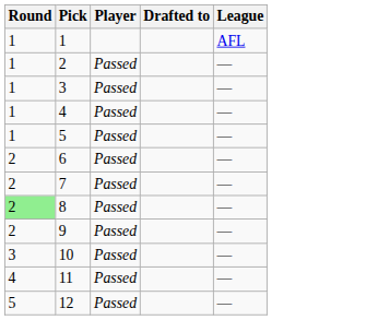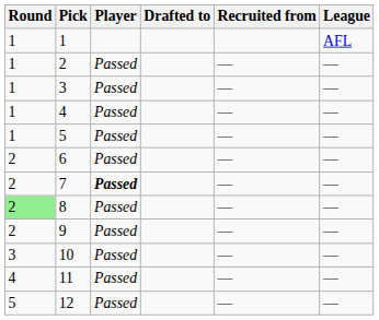 <table class="wikitable sortable">
 <tr>
 <th>Round</th>
 <th>Pick</th>
 <th>Player</th>
 <th>Drafted to</th>
+<th>Recruited from</th>
 <th>League</th>
 </tr>
 <tr>
 <td>1</td>
 <td>1</td>
+<td></td>
 <td></td>
 <td></td>
 <td><a href='#'>AFL</a></td>
 </tr>
 <tr>
 <td>1</td>
 <td>2</td>
 <td><em>Passed</em></td>
 <td></td>
 <td>—</td>
+<td>—</td>
 </tr>
 <tr>
 <td>1</td>
 <td>3</td>
 <td><em>Passed</em></td>
 <td></td>
+<td>—</td>
 <td>—</td>
 </tr>
 <tr>
 <td>1</td>
 <td>4</td>
 <td><em>Passed</em></td>
 <td></td>
 <td>—</td>
+<td>—</td>
 </tr>
 <tr>
 <td>1</td>
 <td>5</td>
 <td><em>Passed</em></td>
 <td></td>
+<td>—</td>
 <td>—</td>
 </tr>
 <tr>
 <td>2</td>
 <td>6</td>
 <td><em>Passed</em></td>
 <td></td>
 <td>—</td>
+<td>—</td>
 </tr>
 <tr>
 <td>2</td>
 <td>7</td>
-<td><em>Passed</em></td>
+<td><strong><em>Passed</em></strong></td>
 <td></td>
+<td>—</td>
 <td>—</td>
 </tr>
 <tr>
 <td style="background: lightgreen;">2</td>
 <td>8</td>
 <td><em>Passed</em></td>
 <td></td>
 <td>—</td>
+<td>—</td>
 </tr>
 <tr>
 <td>2</td>
 <td>9</td>
 <td><em>Passed</em></td>
 <td></td>
+<td>—</td>
 <td>—</td>
 </tr>
 <tr>
 <td>3</td>
 <td>10</td>
 <td><em>Passed</em></td>
 <td></td>
 <td>—</td>
+<td>—</td>
 </tr>
 <tr>
 <td>4</td>
 <td>11</td>
 <td><em>Passed</em></td>
 <td></td>
+<td>—</td>
 <td>—</td>
 </tr>
 <tr>
 <td>5</td>
 <td>12</td>
 <td><em>Passed</em></td>
 <td></td>
 <td>—</td>
+<td>—</td>
 </tr>
 </table>
